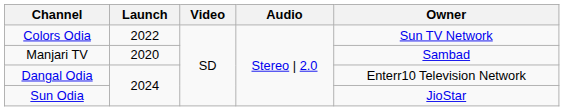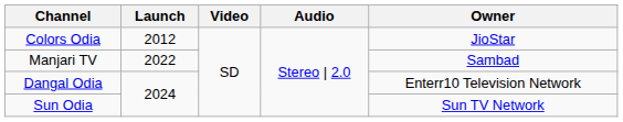 <table class="wikitable sortable" style="border-collapse:collapse; font-size: 90%; text-align:center" width="100%">
 <tr>
 <th>Channel</th>
 <th>Launch</th>
 <th>Video</th>
 <th>Audio</th>
 <th>Owner</th>
 </tr>
 <tr>
 <td><a href='#'>Colors Odia</a></td>
-<td>2022</td>
+<td>2012</td>
 <td rowspan="4">SD</td>
 <td rowspan="4"><a href='#'>Stereo</a> | <a href='#'>2.0</a></td>
-<td><a href='#'>Sun TV Network</a></td>
+<td><a href='#'>JioStar</a></td>
 </tr>
 <tr>
 <td>Manjari TV</td>
-<td>2020</td>
+<td>2022</td>
 <td><a href='#'>Sambad</a></td>
 </tr>
 <tr>
 <td><a href='#'>Dangal Odia</a></td>
 <td rowspan="2">2024</td>
 <td>Enterr10 Television Network</td>
 </tr>
 <tr>
 <td><a href='#'>Sun Odia</a></td>
-<td><a href='#'>JioStar</a></td>
+<td><a href='#'>Sun TV Network</a></td>
 </tr>
 </table>
